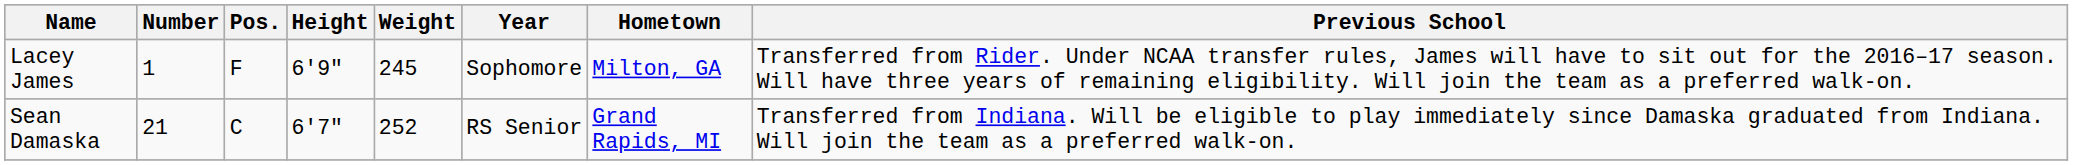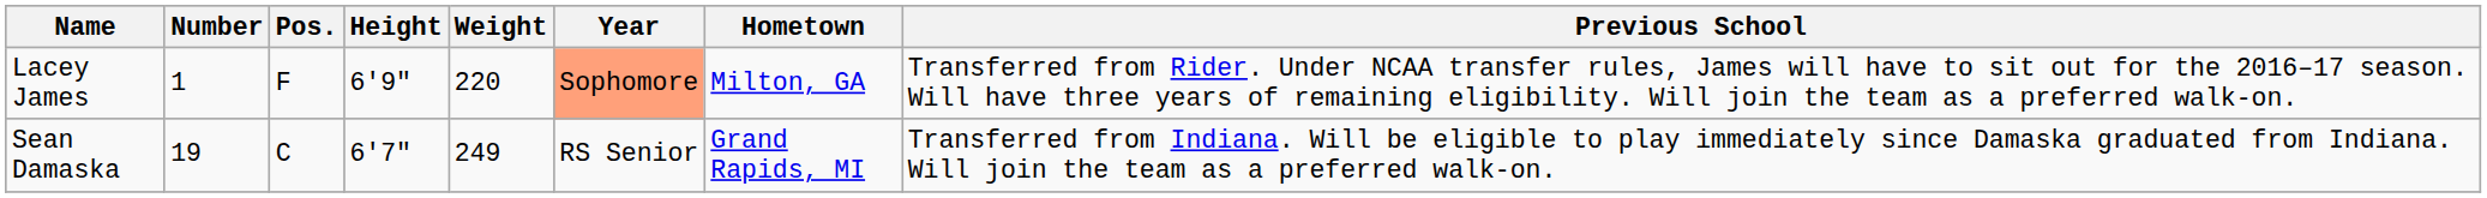 <table class="wikitable sortable" border="1">
 <tr>
 <th>Name</th>
 <th>Number</th>
 <th>Pos.</th>
 <th>Height</th>
 <th>Weight</th>
 <th>Year</th>
 <th>Hometown</th>
 <th class="unsortable">Previous School</th>
 </tr>
 <tr>
 <td>Lacey James</td>
 <td>1</td>
 <td>F</td>
 <td>6'9"</td>
-<td>245</td>
-<td>Sophomore</td>
+<td>220</td>
+<td style="background: lightsalmon;">Sophomore</td>
 <td><a href='#'>Milton, GA</a></td>
 <td>Transferred from <a href='#'>Rider</a>. Under NCAA transfer rules, James will have to sit out for the 2016–17 season. Will have three years of remaining eligibility. Will join the team as a preferred walk-on.</td>
 </tr>
 <tr>
 <td>Sean Damaska</td>
-<td>21</td>
+<td>19</td>
 <td>C</td>
 <td>6'7"</td>
-<td>252</td>
+<td>249</td>
 <td>RS Senior</td>
 <td><a href='#'>Grand Rapids, MI</a></td>
 <td>Transferred from <a href='#'>Indiana</a>. Will be eligible to play immediately since Damaska graduated from Indiana. Will join the team as a preferred walk-on.</td>
 </tr>
 </table>
